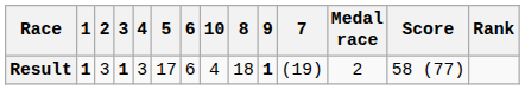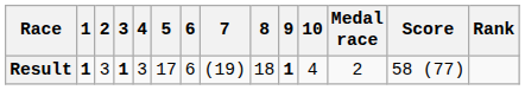 <table class="wikitable" style="font-size:90%">
 <tr>
 <th>Race</th>
 <th>1</th>
 <th>2</th>
 <th>3</th>
 <th>4</th>
 <th>5</th>
 <th>6</th>
-<th>10</th>
+<th>7</th>
 <th>8</th>
 <th>9</th>
-<th>7</th>
+<th>10</th>
 <th>Medal<br>race</th>
 <th>Score</th>
 <th>Rank</th>
 </tr>
 <tr>
 <th>Result</th>
 <td align=center><strong>1</strong></td>
 <td align=center>3</td>
 <td align=center><strong>1</strong></td>
 <td align=center>3</td>
 <td align=center>17</td>
 <td align=center>6</td>
-<td align=center>4</td>
+<td align=center>(19)</td>
 <td align=center>18</td>
 <td align=center><strong>1</strong></td>
-<td align=center>(19)</td>
+<td align=center>4</td>
 <td align=center>2</td>
 <td align=center>58 (77)</td>
 <td align=center></td>
 </tr>
 </table>
